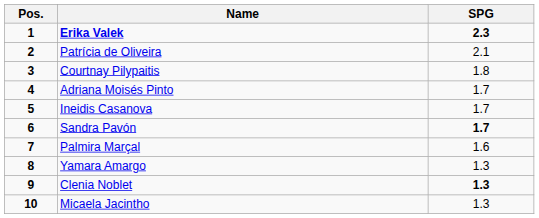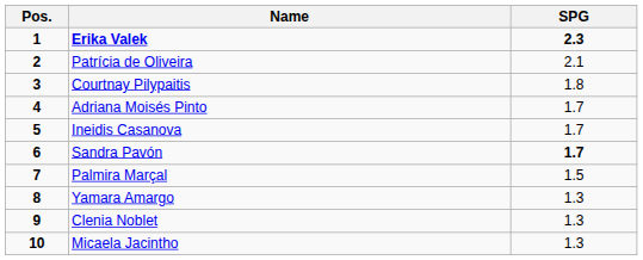 <table class=wikitable width="80%">
 <tr>
 <th width="10%">Pos.</th>
 <th width="70%">Name</th>
 <th width="20%">SPG</th>
 </tr>
 <tr>
 <td align=center><strong>1</strong></td>
 <td> <strong><a href='#'>Erika Valek</a></strong></td>
 <td align=center><strong>2.3</strong></td>
 </tr>
 <tr>
 <td align=center><strong>2</strong></td>
 <td> <a href='#'>Patrícia de Oliveira</a></td>
 <td align=center>2.1</td>
 </tr>
 <tr>
 <td align=center><strong>3</strong></td>
 <td> <a href='#'>Courtnay Pilypaitis</a></td>
 <td align=center>1.8</td>
 </tr>
 <tr>
 <td align=center><strong>4</strong></td>
 <td> <a href='#'>Adriana Moisés Pinto</a></td>
 <td align=center>1.7</td>
 </tr>
 <tr>
 <td align=center><strong>5</strong></td>
 <td> <a href='#'>Ineidis Casanova</a></td>
 <td align=center>1.7</td>
 </tr>
 <tr>
 <td align=center><strong>6</strong></td>
 <td> <a href='#'>Sandra Pavón</a></td>
 <td align=center><strong>1.7</strong></td>
 </tr>
 <tr>
 <td align=center><strong>7</strong></td>
 <td> <a href='#'>Palmira Marçal</a></td>
-<td align=center>1.6</td>
+<td align=center>1.5</td>
 </tr>
 <tr>
 <td align=center><strong>8</strong></td>
 <td> <a href='#'>Yamara Amargo</a></td>
 <td align=center>1.3</td>
 </tr>
 <tr>
 <td align=center><strong>9</strong></td>
 <td> <a href='#'>Clenia Noblet</a></td>
-<td align=center><strong>1.3</strong></td>
+<td align=center>1.3</td>
 </tr>
 <tr>
 <td align=center><strong>10</strong></td>
 <td> <a href='#'>Micaela Jacintho</a></td>
 <td align=center>1.3</td>
 </tr>
 </table>
